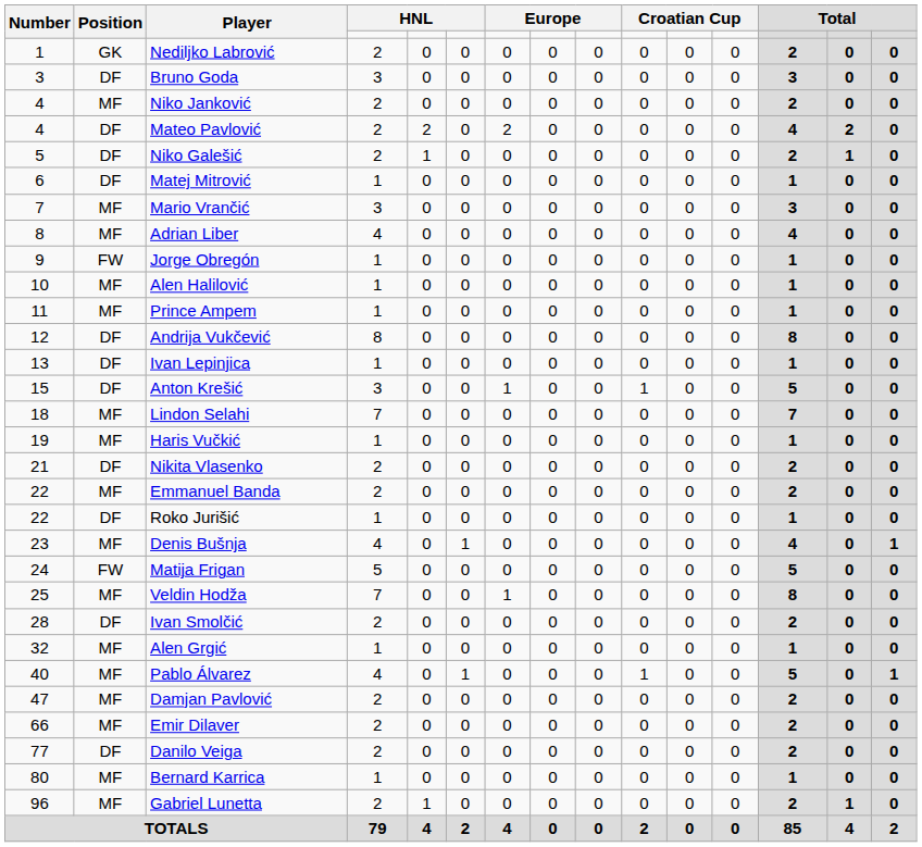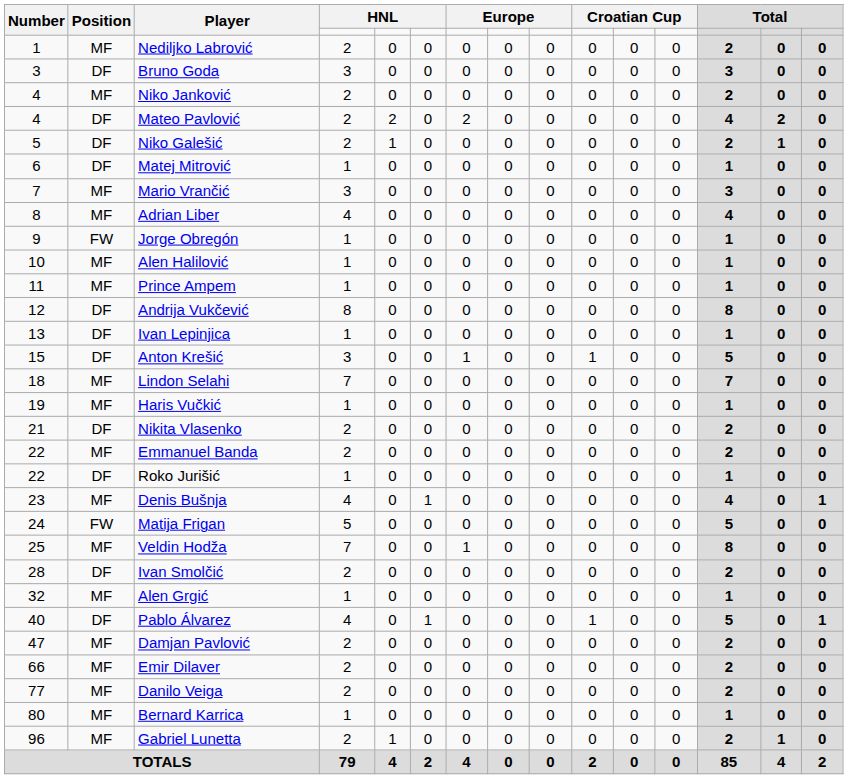 <table class="wikitable" style="font-size: 95%; text-align: center;">
 <tr>
 <th width=40 rowspan="2" align="center">Number</th>
 <th width=40 rowspan="2" align="center">Position</th>
 <th width=180 rowspan="2" align="center">Player</th>
 <th width=120 colspan="3" align="center">HNL</th>
 <th width=120 colspan="3" align="center">Europe</th>
 <th width=120 colspan="3" align="center">Croatian Cup</th>
 <th width=140 colspan="3" align="center" style="background: #DCDCDC">Total</th>
 </tr>
 <tr>
 <td></td>
 <td></td>
 <td></td>
 <td></td>
 <td></td>
 <td></td>
 <td></td>
 <td></td>
 <td></td>
 <th style="background: #DCDCDC"></th>
 <th style="background: #DCDCDC"></th>
 <th style="background: #DCDCDC"></th>
 </tr>
 <tr>
 <td>1</td>
-<td>GK</td>
+<td>MF</td>
 <td style="text-align:left;"> <a href='#'>Nediljko Labrović</a></td>
 <td>2</td>
 <td>0</td>
 <td>0</td>
 <td>0</td>
 <td>0</td>
 <td>0</td>
 <td>0</td>
 <td>0</td>
 <td>0</td>
 <th style="background: #DCDCDC">2</th>
 <th style="background: #DCDCDC">0</th>
 <th style="background: #DCDCDC">0</th>
 </tr>
 <tr>
 <td>3</td>
 <td>DF</td>
 <td style="text-align:left;"> <a href='#'>Bruno Goda</a></td>
 <td>3</td>
 <td>0</td>
 <td>0</td>
 <td>0</td>
 <td>0</td>
 <td>0</td>
 <td>0</td>
 <td>0</td>
 <td>0</td>
 <th style="background: #DCDCDC">3</th>
 <th style="background: #DCDCDC">0</th>
 <th style="background: #DCDCDC">0</th>
 </tr>
 <tr>
 <td>4</td>
 <td>MF</td>
 <td style="text-align:left;"> <a href='#'>Niko Janković</a></td>
 <td>2</td>
 <td>0</td>
 <td>0</td>
 <td>0</td>
 <td>0</td>
 <td>0</td>
 <td>0</td>
 <td>0</td>
 <td>0</td>
 <th style="background: #DCDCDC">2</th>
 <th style="background: #DCDCDC">0</th>
 <th style="background: #DCDCDC">0</th>
 </tr>
 <tr>
 <td>4</td>
 <td>DF</td>
 <td style="text-align:left;"> <a href='#'>Mateo Pavlović</a></td>
 <td>2</td>
 <td>2</td>
 <td>0</td>
 <td>2</td>
 <td>0</td>
 <td>0</td>
 <td>0</td>
 <td>0</td>
 <td>0</td>
 <th style="background: #DCDCDC">4</th>
 <th style="background: #DCDCDC">2</th>
 <th style="background: #DCDCDC">0</th>
 </tr>
 <tr>
 <td>5</td>
 <td>DF</td>
 <td style="text-align:left;"> <a href='#'>Niko Galešić</a></td>
 <td>2</td>
 <td>1</td>
 <td>0</td>
 <td>0</td>
 <td>0</td>
 <td>0</td>
 <td>0</td>
 <td>0</td>
 <td>0</td>
 <th style="background: #DCDCDC">2</th>
 <th style="background: #DCDCDC">1</th>
 <th style="background: #DCDCDC">0</th>
 </tr>
 <tr>
 <td>6</td>
 <td>DF</td>
 <td style="text-align:left;"> <a href='#'>Matej Mitrović</a></td>
 <td>1</td>
 <td>0</td>
 <td>0</td>
 <td>0</td>
 <td>0</td>
 <td>0</td>
 <td>0</td>
 <td>0</td>
 <td>0</td>
 <th style="background: #DCDCDC">1</th>
 <th style="background: #DCDCDC">0</th>
 <th style="background: #DCDCDC">0</th>
 </tr>
 <tr>
 <td>7</td>
 <td>MF</td>
 <td style="text-align:left;"> <a href='#'>Mario Vrančić</a></td>
 <td>3</td>
 <td>0</td>
 <td>0</td>
 <td>0</td>
 <td>0</td>
 <td>0</td>
 <td>0</td>
 <td>0</td>
 <td>0</td>
 <th style="background: #DCDCDC">3</th>
 <th style="background: #DCDCDC">0</th>
 <th style="background: #DCDCDC">0</th>
 </tr>
 <tr>
 <td>8</td>
 <td>MF</td>
 <td style="text-align:left;"> <a href='#'>Adrian Liber</a></td>
 <td>4</td>
 <td>0</td>
 <td>0</td>
 <td>0</td>
 <td>0</td>
 <td>0</td>
 <td>0</td>
 <td>0</td>
 <td>0</td>
 <th style="background: #DCDCDC">4</th>
 <th style="background: #DCDCDC">0</th>
 <th style="background: #DCDCDC">0</th>
 </tr>
 <tr>
 <td>9</td>
 <td>FW</td>
 <td style="text-align:left;"> <a href='#'>Jorge Obregón</a></td>
 <td>1</td>
 <td>0</td>
 <td>0</td>
 <td>0</td>
 <td>0</td>
 <td>0</td>
 <td>0</td>
 <td>0</td>
 <td>0</td>
 <th style="background: #DCDCDC">1</th>
 <th style="background: #DCDCDC">0</th>
 <th style="background: #DCDCDC">0</th>
 </tr>
 <tr>
 <td>10</td>
 <td>MF</td>
 <td style="text-align:left;"> <a href='#'>Alen Halilović</a></td>
 <td>1</td>
 <td>0</td>
 <td>0</td>
 <td>0</td>
 <td>0</td>
 <td>0</td>
 <td>0</td>
 <td>0</td>
 <td>0</td>
 <th style="background: #DCDCDC">1</th>
 <th style="background: #DCDCDC">0</th>
 <th style="background: #DCDCDC">0</th>
 </tr>
 <tr>
 <td>11</td>
 <td>MF</td>
 <td style="text-align:left;"> <a href='#'>Prince Ampem</a></td>
 <td>1</td>
 <td>0</td>
 <td>0</td>
 <td>0</td>
 <td>0</td>
 <td>0</td>
 <td>0</td>
 <td>0</td>
 <td>0</td>
 <th style="background: #DCDCDC">1</th>
 <th style="background: #DCDCDC">0</th>
 <th style="background: #DCDCDC">0</th>
 </tr>
 <tr>
 <td>12</td>
 <td>DF</td>
 <td style="text-align:left;"> <a href='#'>Andrija Vukčević</a></td>
 <td>8</td>
 <td>0</td>
 <td>0</td>
 <td>0</td>
 <td>0</td>
 <td>0</td>
 <td>0</td>
 <td>0</td>
 <td>0</td>
 <th style="background: #DCDCDC">8</th>
 <th style="background: #DCDCDC">0</th>
 <th style="background: #DCDCDC">0</th>
 </tr>
 <tr>
 <td>13</td>
 <td>DF</td>
 <td style="text-align:left;"> <a href='#'>Ivan Lepinjica</a></td>
 <td>1</td>
 <td>0</td>
 <td>0</td>
 <td>0</td>
 <td>0</td>
 <td>0</td>
 <td>0</td>
 <td>0</td>
 <td>0</td>
 <th style="background: #DCDCDC">1</th>
 <th style="background: #DCDCDC">0</th>
 <th style="background: #DCDCDC">0</th>
 </tr>
 <tr>
 <td>15</td>
 <td>DF</td>
 <td style="text-align:left;"> <a href='#'>Anton Krešić</a></td>
 <td>3</td>
 <td>0</td>
 <td>0</td>
 <td>1</td>
 <td>0</td>
 <td>0</td>
 <td>1</td>
 <td>0</td>
 <td>0</td>
 <th style="background: #DCDCDC">5</th>
 <th style="background: #DCDCDC">0</th>
 <th style="background: #DCDCDC">0</th>
 </tr>
 <tr>
 <td>18</td>
 <td>MF</td>
 <td style="text-align:left;"> <a href='#'>Lindon Selahi</a></td>
 <td>7</td>
 <td>0</td>
 <td>0</td>
 <td>0</td>
 <td>0</td>
 <td>0</td>
 <td>0</td>
 <td>0</td>
 <td>0</td>
 <th style="background: #DCDCDC">7</th>
 <th style="background: #DCDCDC">0</th>
 <th style="background: #DCDCDC">0</th>
 </tr>
 <tr>
 <td>19</td>
 <td>MF</td>
 <td style="text-align:left;"> <a href='#'>Haris Vučkić</a></td>
 <td>1</td>
 <td>0</td>
 <td>0</td>
 <td>0</td>
 <td>0</td>
 <td>0</td>
 <td>0</td>
 <td>0</td>
 <td>0</td>
 <th style="background: #DCDCDC">1</th>
 <th style="background: #DCDCDC">0</th>
 <th style="background: #DCDCDC">0</th>
 </tr>
 <tr>
 <td>21</td>
 <td>DF</td>
 <td style="text-align:left;"> <a href='#'>Nikita Vlasenko</a></td>
 <td>2</td>
 <td>0</td>
 <td>0</td>
 <td>0</td>
 <td>0</td>
 <td>0</td>
 <td>0</td>
 <td>0</td>
 <td>0</td>
 <th style="background: #DCDCDC">2</th>
 <th style="background: #DCDCDC">0</th>
 <th style="background: #DCDCDC">0</th>
 </tr>
 <tr>
 <td>22</td>
 <td>MF</td>
 <td style="text-align:left;"> <a href='#'>Emmanuel Banda</a></td>
 <td>2</td>
 <td>0</td>
 <td>0</td>
 <td>0</td>
 <td>0</td>
 <td>0</td>
 <td>0</td>
 <td>0</td>
 <td>0</td>
 <th style="background: #DCDCDC">2</th>
 <th style="background: #DCDCDC">0</th>
 <th style="background: #DCDCDC">0</th>
 </tr>
 <tr>
 <td>22</td>
 <td>DF</td>
 <td style="text-align:left;"> Roko Jurišić</td>
 <td>1</td>
 <td>0</td>
 <td>0</td>
 <td>0</td>
 <td>0</td>
 <td>0</td>
 <td>0</td>
 <td>0</td>
 <td>0</td>
 <th style="background: #DCDCDC">1</th>
 <th style="background: #DCDCDC">0</th>
 <th style="background: #DCDCDC">0</th>
 </tr>
 <tr>
 <td>23</td>
 <td>MF</td>
 <td style="text-align:left;"> <a href='#'>Denis Bušnja</a></td>
 <td>4</td>
 <td>0</td>
 <td>1</td>
 <td>0</td>
 <td>0</td>
 <td>0</td>
 <td>0</td>
 <td>0</td>
 <td>0</td>
 <th style="background: #DCDCDC">4</th>
 <th style="background: #DCDCDC">0</th>
 <th style="background: #DCDCDC">1</th>
 </tr>
 <tr>
 <td>24</td>
 <td>FW</td>
 <td style="text-align:left;"> <a href='#'>Matija Frigan</a></td>
 <td>5</td>
 <td>0</td>
 <td>0</td>
 <td>0</td>
 <td>0</td>
 <td>0</td>
 <td>0</td>
 <td>0</td>
 <td>0</td>
 <th style="background: #DCDCDC">5</th>
 <th style="background: #DCDCDC">0</th>
 <th style="background: #DCDCDC">0</th>
 </tr>
 <tr>
 <td>25</td>
 <td>MF</td>
 <td style="text-align:left;"> <a href='#'>Veldin Hodža</a></td>
 <td>7</td>
 <td>0</td>
 <td>0</td>
 <td>1</td>
 <td>0</td>
 <td>0</td>
 <td>0</td>
 <td>0</td>
 <td>0</td>
 <th style="background: #DCDCDC">8</th>
 <th style="background: #DCDCDC">0</th>
 <th style="background: #DCDCDC">0</th>
 </tr>
 <tr>
 <td>28</td>
 <td>DF</td>
 <td style="text-align:left;"> <a href='#'>Ivan Smolčić</a></td>
 <td>2</td>
 <td>0</td>
 <td>0</td>
 <td>0</td>
 <td>0</td>
 <td>0</td>
 <td>0</td>
 <td>0</td>
 <td>0</td>
 <th style="background: #DCDCDC">2</th>
 <th style="background: #DCDCDC">0</th>
 <th style="background: #DCDCDC">0</th>
 </tr>
 <tr>
 <td>32</td>
 <td>MF</td>
 <td style="text-align:left;"> <a href='#'>Alen Grgić</a></td>
 <td>1</td>
 <td>0</td>
 <td>0</td>
 <td>0</td>
 <td>0</td>
 <td>0</td>
 <td>0</td>
 <td>0</td>
 <td>0</td>
 <th style="background: #DCDCDC">1</th>
 <th style="background: #DCDCDC">0</th>
 <th style="background: #DCDCDC">0</th>
 </tr>
 <tr>
 <td>40</td>
-<td>MF</td>
+<td>DF</td>
 <td style="text-align:left;"> <a href='#'>Pablo Álvarez</a></td>
 <td>4</td>
 <td>0</td>
 <td>1</td>
 <td>0</td>
 <td>0</td>
 <td>0</td>
 <td>1</td>
 <td>0</td>
 <td>0</td>
 <th style="background: #DCDCDC">5</th>
 <th style="background: #DCDCDC">0</th>
 <th style="background: #DCDCDC">1</th>
 </tr>
 <tr>
 <td>47</td>
 <td>MF</td>
 <td style="text-align:left;"> <a href='#'>Damjan Pavlović</a></td>
 <td>2</td>
 <td>0</td>
 <td>0</td>
 <td>0</td>
 <td>0</td>
 <td>0</td>
 <td>0</td>
 <td>0</td>
 <td>0</td>
 <th style="background: #DCDCDC">2</th>
 <th style="background: #DCDCDC">0</th>
 <th style="background: #DCDCDC">0</th>
 </tr>
 <tr>
 <td>66</td>
 <td>MF</td>
 <td style="text-align:left;"> <a href='#'>Emir Dilaver</a></td>
 <td>2</td>
 <td>0</td>
 <td>0</td>
 <td>0</td>
 <td>0</td>
 <td>0</td>
 <td>0</td>
 <td>0</td>
 <td>0</td>
 <th style="background: #DCDCDC">2</th>
 <th style="background: #DCDCDC">0</th>
 <th style="background: #DCDCDC">0</th>
 </tr>
 <tr>
 <td>77</td>
-<td>DF</td>
+<td>MF</td>
 <td style="text-align:left;"> <a href='#'>Danilo Veiga</a></td>
 <td>2</td>
 <td>0</td>
 <td>0</td>
 <td>0</td>
 <td>0</td>
 <td>0</td>
 <td>0</td>
 <td>0</td>
 <td>0</td>
 <th style="background: #DCDCDC">2</th>
 <th style="background: #DCDCDC">0</th>
 <th style="background: #DCDCDC">0</th>
 </tr>
 <tr>
 <td>80</td>
 <td>MF</td>
 <td style="text-align:left;"> <a href='#'>Bernard Karrica</a></td>
 <td>1</td>
 <td>0</td>
 <td>0</td>
 <td>0</td>
 <td>0</td>
 <td>0</td>
 <td>0</td>
 <td>0</td>
 <td>0</td>
 <th style="background: #DCDCDC">1</th>
 <th style="background: #DCDCDC">0</th>
 <th style="background: #DCDCDC">0</th>
 </tr>
 <tr>
 <td>96</td>
 <td>MF</td>
 <td style="text-align:left;"> <a href='#'>Gabriel Lunetta</a></td>
 <td>2</td>
 <td>1</td>
 <td>0</td>
 <td>0</td>
 <td>0</td>
 <td>0</td>
 <td>0</td>
 <td>0</td>
 <td>0</td>
 <th style="background: #DCDCDC">2</th>
 <th style="background: #DCDCDC">1</th>
 <th style="background: #DCDCDC">0</th>
 </tr>
 <tr>
 <th colspan="3" align="center" style="background: #DCDCDC">TOTALS</th>
 <th style="background: #DCDCDC">79</th>
 <th style="background: #DCDCDC">4</th>
 <th style="background: #DCDCDC">2</th>
 <th style="background: #DCDCDC">4</th>
 <th style="background: #DCDCDC">0</th>
 <th style="background: #DCDCDC">0</th>
 <th style="background: #DCDCDC">2</th>
 <th style="background: #DCDCDC">0</th>
 <th style="background: #DCDCDC">0</th>
 <th style="background: #DCDCDC">85</th>
 <th style="background: #DCDCDC">4</th>
 <th style="background: #DCDCDC">2</th>
 </tr>
 </table>
